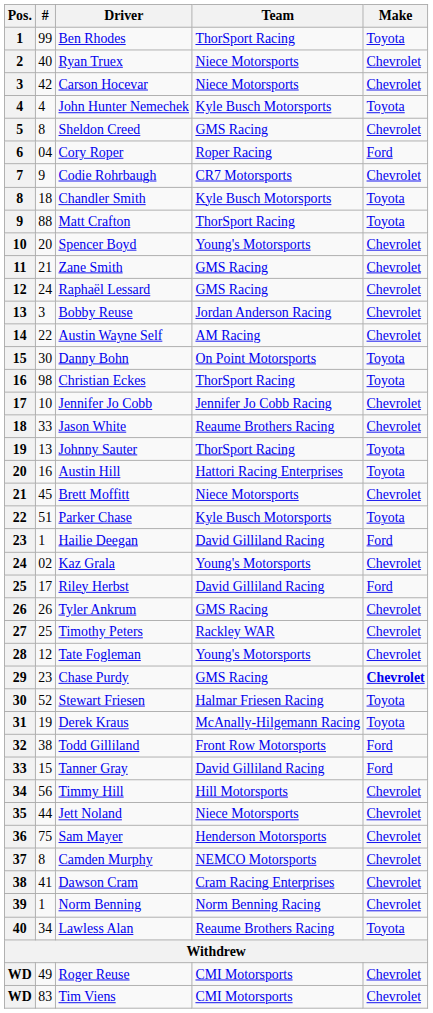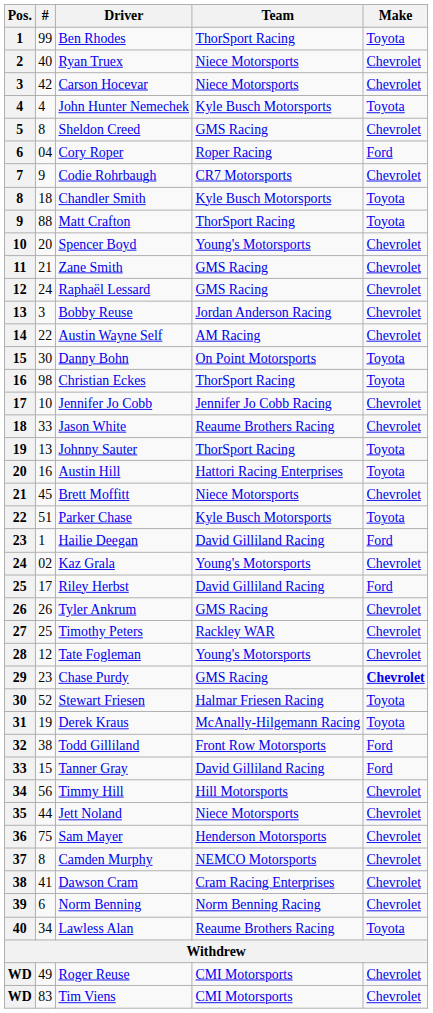 <table class="wikitable" style="font-size:95%">
 <tr>
 <th>Pos.</th>
 <th>#</th>
 <th>Driver</th>
 <th>Team</th>
 <th>Make</th>
 </tr>
 <tr>
 <th>1</th>
 <td>99</td>
 <td><a href='#'>Ben Rhodes</a></td>
 <td><a href='#'>ThorSport Racing</a></td>
 <td><a href='#'>Toyota</a></td>
 </tr>
 <tr>
 <th>2</th>
 <td>40</td>
 <td><a href='#'>Ryan Truex</a></td>
 <td><a href='#'>Niece Motorsports</a></td>
 <td><a href='#'>Chevrolet</a></td>
 </tr>
 <tr>
 <th>3</th>
 <td>42</td>
 <td><a href='#'>Carson Hocevar</a></td>
 <td><a href='#'>Niece Motorsports</a></td>
 <td><a href='#'>Chevrolet</a></td>
 </tr>
 <tr>
 <th>4</th>
 <td>4</td>
 <td><a href='#'>John Hunter Nemechek</a></td>
 <td><a href='#'>Kyle Busch Motorsports</a></td>
 <td><a href='#'>Toyota</a></td>
 </tr>
 <tr>
 <th>5</th>
 <td>8</td>
 <td><a href='#'>Sheldon Creed</a></td>
 <td><a href='#'>GMS Racing</a></td>
 <td><a href='#'>Chevrolet</a></td>
 </tr>
 <tr>
 <th>6</th>
 <td>04</td>
 <td><a href='#'>Cory Roper</a></td>
 <td><a href='#'>Roper Racing</a></td>
 <td><a href='#'>Ford</a></td>
 </tr>
 <tr>
 <th>7</th>
 <td>9</td>
 <td><a href='#'>Codie Rohrbaugh</a></td>
 <td><a href='#'>CR7 Motorsports</a></td>
 <td><a href='#'>Chevrolet</a></td>
 </tr>
 <tr>
 <th>8</th>
 <td>18</td>
 <td><a href='#'>Chandler Smith</a></td>
 <td><a href='#'>Kyle Busch Motorsports</a></td>
 <td><a href='#'>Toyota</a></td>
 </tr>
 <tr>
 <th>9</th>
 <td>88</td>
 <td><a href='#'>Matt Crafton</a></td>
 <td><a href='#'>ThorSport Racing</a></td>
 <td><a href='#'>Toyota</a></td>
 </tr>
 <tr>
 <th>10</th>
 <td>20</td>
 <td><a href='#'>Spencer Boyd</a></td>
 <td><a href='#'>Young's Motorsports</a></td>
 <td><a href='#'>Chevrolet</a></td>
 </tr>
 <tr>
 <th>11</th>
 <td>21</td>
 <td><a href='#'>Zane Smith</a></td>
 <td><a href='#'>GMS Racing</a></td>
 <td><a href='#'>Chevrolet</a></td>
 </tr>
 <tr>
 <th>12</th>
 <td>24</td>
 <td><a href='#'>Raphaël Lessard</a></td>
 <td><a href='#'>GMS Racing</a></td>
 <td><a href='#'>Chevrolet</a></td>
 </tr>
 <tr>
 <th>13</th>
 <td>3</td>
 <td><a href='#'>Bobby Reuse</a></td>
 <td><a href='#'>Jordan Anderson Racing</a></td>
 <td><a href='#'>Chevrolet</a></td>
 </tr>
 <tr>
 <th>14</th>
 <td>22</td>
 <td><a href='#'>Austin Wayne Self</a></td>
 <td><a href='#'>AM Racing</a></td>
 <td><a href='#'>Chevrolet</a></td>
 </tr>
 <tr>
 <th>15</th>
 <td>30</td>
 <td><a href='#'>Danny Bohn</a></td>
 <td><a href='#'>On Point Motorsports</a></td>
 <td><a href='#'>Toyota</a></td>
 </tr>
 <tr>
 <th>16</th>
 <td>98</td>
 <td><a href='#'>Christian Eckes</a></td>
 <td><a href='#'>ThorSport Racing</a></td>
 <td><a href='#'>Toyota</a></td>
 </tr>
 <tr>
 <th>17</th>
 <td>10</td>
 <td><a href='#'>Jennifer Jo Cobb</a></td>
 <td><a href='#'>Jennifer Jo Cobb Racing</a></td>
 <td><a href='#'>Chevrolet</a></td>
 </tr>
 <tr>
 <th>18</th>
 <td>33</td>
 <td><a href='#'>Jason White</a></td>
 <td><a href='#'>Reaume Brothers Racing</a></td>
 <td><a href='#'>Chevrolet</a></td>
 </tr>
 <tr>
 <th>19</th>
 <td>13</td>
 <td><a href='#'>Johnny Sauter</a></td>
 <td><a href='#'>ThorSport Racing</a></td>
 <td><a href='#'>Toyota</a></td>
 </tr>
 <tr>
 <th>20</th>
 <td>16</td>
 <td><a href='#'>Austin Hill</a></td>
 <td><a href='#'>Hattori Racing Enterprises</a></td>
 <td><a href='#'>Toyota</a></td>
 </tr>
 <tr>
 <th>21</th>
 <td>45</td>
 <td><a href='#'>Brett Moffitt</a></td>
 <td><a href='#'>Niece Motorsports</a></td>
 <td><a href='#'>Chevrolet</a></td>
 </tr>
 <tr>
 <th>22</th>
 <td>51</td>
 <td><a href='#'>Parker Chase</a></td>
 <td><a href='#'>Kyle Busch Motorsports</a></td>
 <td><a href='#'>Toyota</a></td>
 </tr>
 <tr>
 <th>23</th>
 <td>1</td>
 <td><a href='#'>Hailie Deegan</a></td>
 <td><a href='#'>David Gilliland Racing</a></td>
 <td><a href='#'>Ford</a></td>
 </tr>
 <tr>
 <th>24</th>
 <td>02</td>
 <td><a href='#'>Kaz Grala</a></td>
 <td><a href='#'>Young's Motorsports</a></td>
 <td><a href='#'>Chevrolet</a></td>
 </tr>
 <tr>
 <th>25</th>
 <td>17</td>
 <td><a href='#'>Riley Herbst</a></td>
 <td><a href='#'>David Gilliland Racing</a></td>
 <td><a href='#'>Ford</a></td>
 </tr>
 <tr>
 <th>26</th>
 <td>26</td>
 <td><a href='#'>Tyler Ankrum</a></td>
 <td><a href='#'>GMS Racing</a></td>
 <td><a href='#'>Chevrolet</a></td>
 </tr>
 <tr>
 <th>27</th>
 <td>25</td>
 <td><a href='#'>Timothy Peters</a></td>
 <td><a href='#'>Rackley WAR</a></td>
 <td><a href='#'>Chevrolet</a></td>
 </tr>
 <tr>
 <th>28</th>
 <td>12</td>
 <td><a href='#'>Tate Fogleman</a></td>
 <td><a href='#'>Young's Motorsports</a></td>
 <td><a href='#'>Chevrolet</a></td>
 </tr>
 <tr>
 <th>29</th>
 <td>23</td>
 <td><a href='#'>Chase Purdy</a></td>
 <td><a href='#'>GMS Racing</a></td>
 <td><strong><a href='#'>Chevrolet</a></strong></td>
 </tr>
 <tr>
 <th>30</th>
 <td>52</td>
 <td><a href='#'>Stewart Friesen</a></td>
 <td><a href='#'>Halmar Friesen Racing</a></td>
 <td><a href='#'>Toyota</a></td>
 </tr>
 <tr>
 <th>31</th>
 <td>19</td>
 <td><a href='#'>Derek Kraus</a></td>
 <td><a href='#'>McAnally-Hilgemann Racing</a></td>
 <td><a href='#'>Toyota</a></td>
 </tr>
 <tr>
 <th>32</th>
 <td>38</td>
 <td><a href='#'>Todd Gilliland</a></td>
 <td><a href='#'>Front Row Motorsports</a></td>
 <td><a href='#'>Ford</a></td>
 </tr>
 <tr>
 <th>33</th>
 <td>15</td>
 <td><a href='#'>Tanner Gray</a></td>
 <td><a href='#'>David Gilliland Racing</a></td>
 <td><a href='#'>Ford</a></td>
 </tr>
 <tr>
 <th>34</th>
 <td>56</td>
 <td><a href='#'>Timmy Hill</a></td>
 <td><a href='#'>Hill Motorsports</a></td>
 <td><a href='#'>Chevrolet</a></td>
 </tr>
 <tr>
 <th>35</th>
 <td>44</td>
 <td><a href='#'>Jett Noland</a></td>
 <td><a href='#'>Niece Motorsports</a></td>
 <td><a href='#'>Chevrolet</a></td>
 </tr>
 <tr>
 <th>36</th>
 <td>75</td>
 <td><a href='#'>Sam Mayer</a></td>
 <td><a href='#'>Henderson Motorsports</a></td>
 <td><a href='#'>Chevrolet</a></td>
 </tr>
 <tr>
 <th>37</th>
 <td>8</td>
 <td><a href='#'>Camden Murphy</a></td>
 <td><a href='#'>NEMCO Motorsports</a></td>
 <td><a href='#'>Chevrolet</a></td>
 </tr>
 <tr>
 <th>38</th>
 <td>41</td>
 <td><a href='#'>Dawson Cram</a></td>
 <td><a href='#'>Cram Racing Enterprises</a></td>
 <td><a href='#'>Chevrolet</a></td>
 </tr>
 <tr>
 <th>39</th>
-<td>1</td>
+<td>6</td>
 <td><a href='#'>Norm Benning</a></td>
 <td><a href='#'>Norm Benning Racing</a></td>
 <td><a href='#'>Chevrolet</a></td>
 </tr>
 <tr>
 <th>40</th>
 <td>34</td>
 <td><a href='#'>Lawless Alan</a></td>
 <td><a href='#'>Reaume Brothers Racing</a></td>
 <td><a href='#'>Toyota</a></td>
 </tr>
 <tr>
 <th colspan="5">Withdrew</th>
 </tr>
 <tr>
 <th>WD</th>
 <td>49</td>
 <td><a href='#'>Roger Reuse</a></td>
 <td><a href='#'>CMI Motorsports</a></td>
 <td><a href='#'>Chevrolet</a></td>
 </tr>
 <tr>
 <th>WD</th>
 <td>83</td>
 <td><a href='#'>Tim Viens</a></td>
 <td><a href='#'>CMI Motorsports</a></td>
 <td><a href='#'>Chevrolet</a></td>
 </tr>
 </table>
